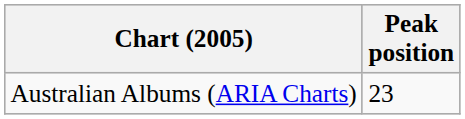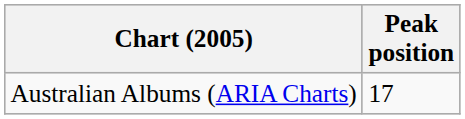 <table class="wikitable sortable">
 <tr>
 <th>Chart (2005)</th>
 <th>Peak<br>position</th>
 </tr>
 <tr>
 <td>Australian Albums (<a href='#'>ARIA Charts</a>)</td>
-<td>23</td>
+<td>17</td>
 </tr>
 </table>
